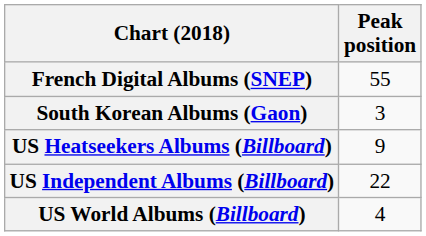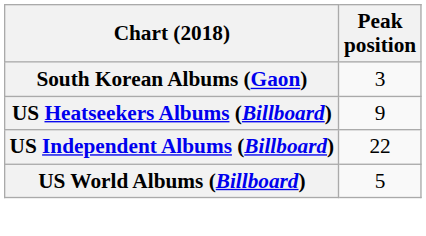 <table class="wikitable plainrowheaders" style="text-align:center">
 <tr>
 <th scope="col">Chart (2018)</th>
 <th scope="col">Peak<br> position</th>
-</tr>
-<tr>
-<th scope="row">French Digital Albums (<a href='#'>SNEP</a>)</th>
-<td>55</td>
 </tr>
 <tr>
 <th scope="row">South Korean Albums (<a href='#'>Gaon</a>)</th>
 <td>3</td>
 </tr>
 <tr>
 <th scope="row">US <a href='#'>Heatseekers Albums</a> (<em><a href='#'>Billboard</a></em>)</th>
 <td>9</td>
 </tr>
 <tr>
 <th scope="row">US <a href='#'>Independent Albums</a> (<em><a href='#'>Billboard</a></em>)</th>
 <td>22</td>
 </tr>
 <tr>
 <th scope="row">US World Albums (<em><a href='#'>Billboard</a></em>)</th>
-<td>4</td>
+<td>5</td>
 </tr>
 </table>
